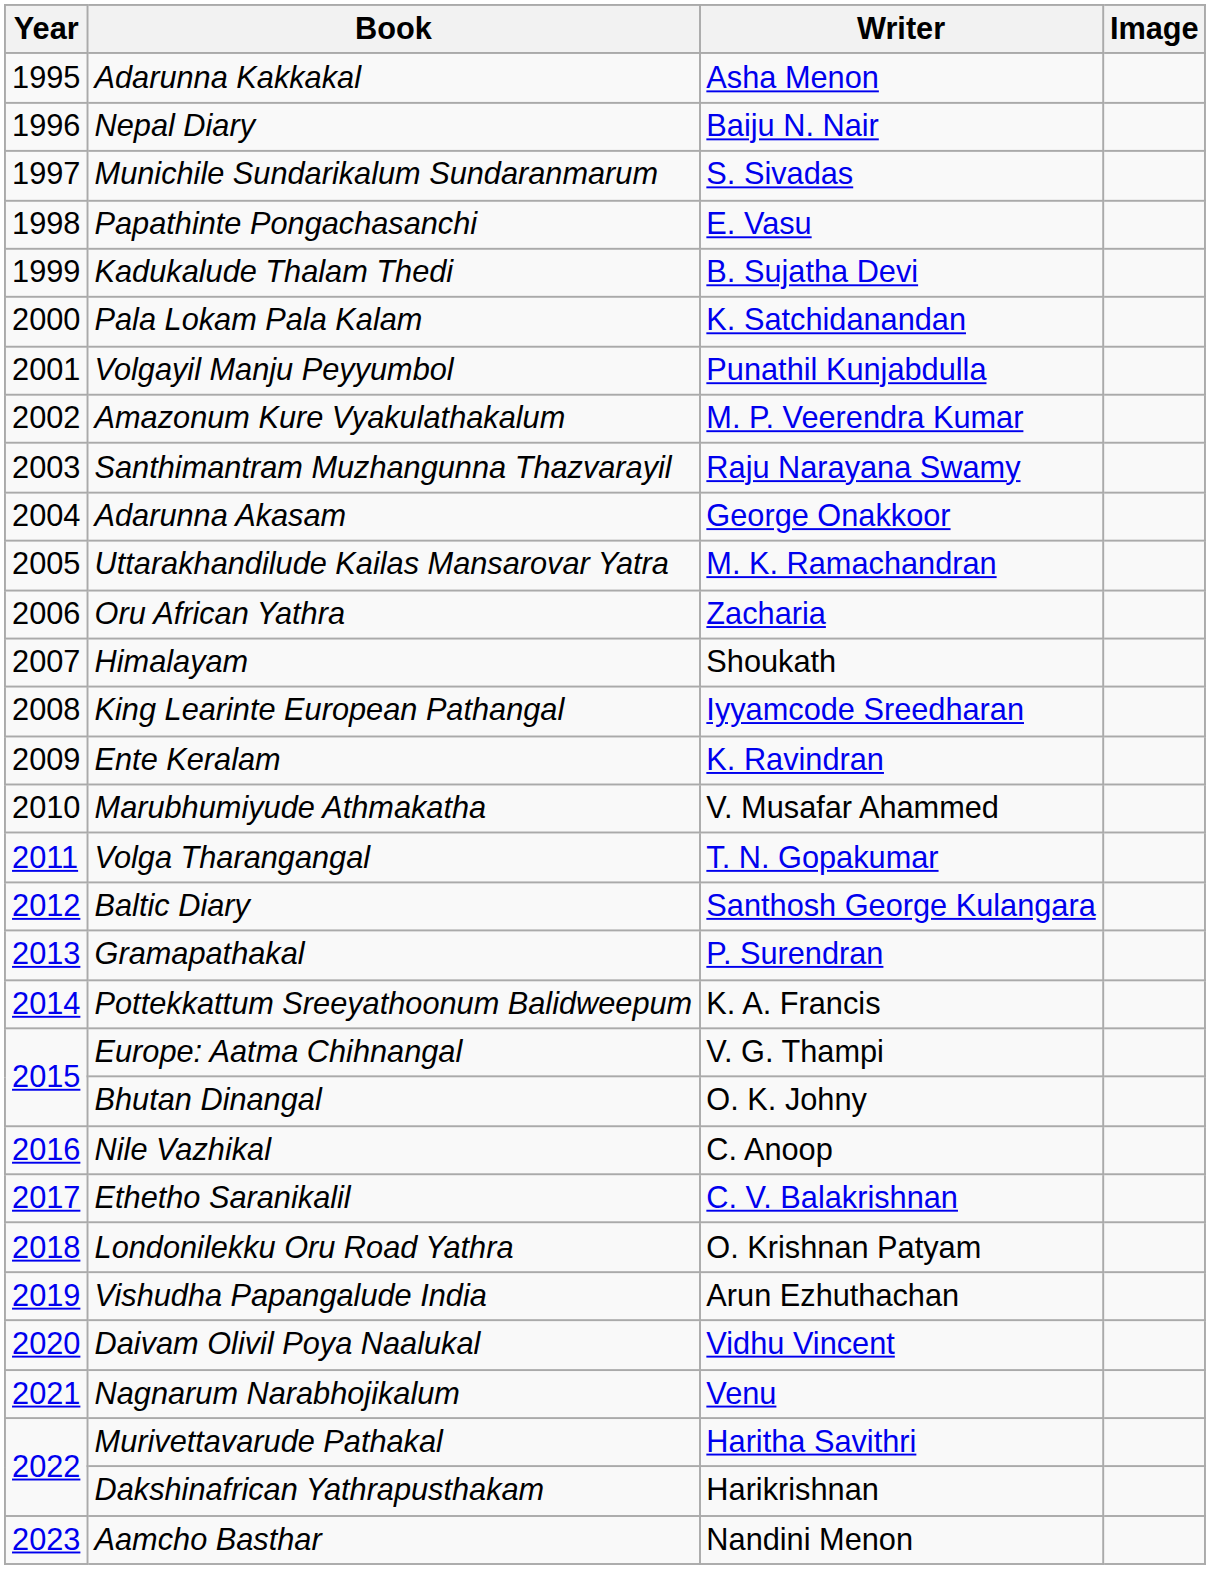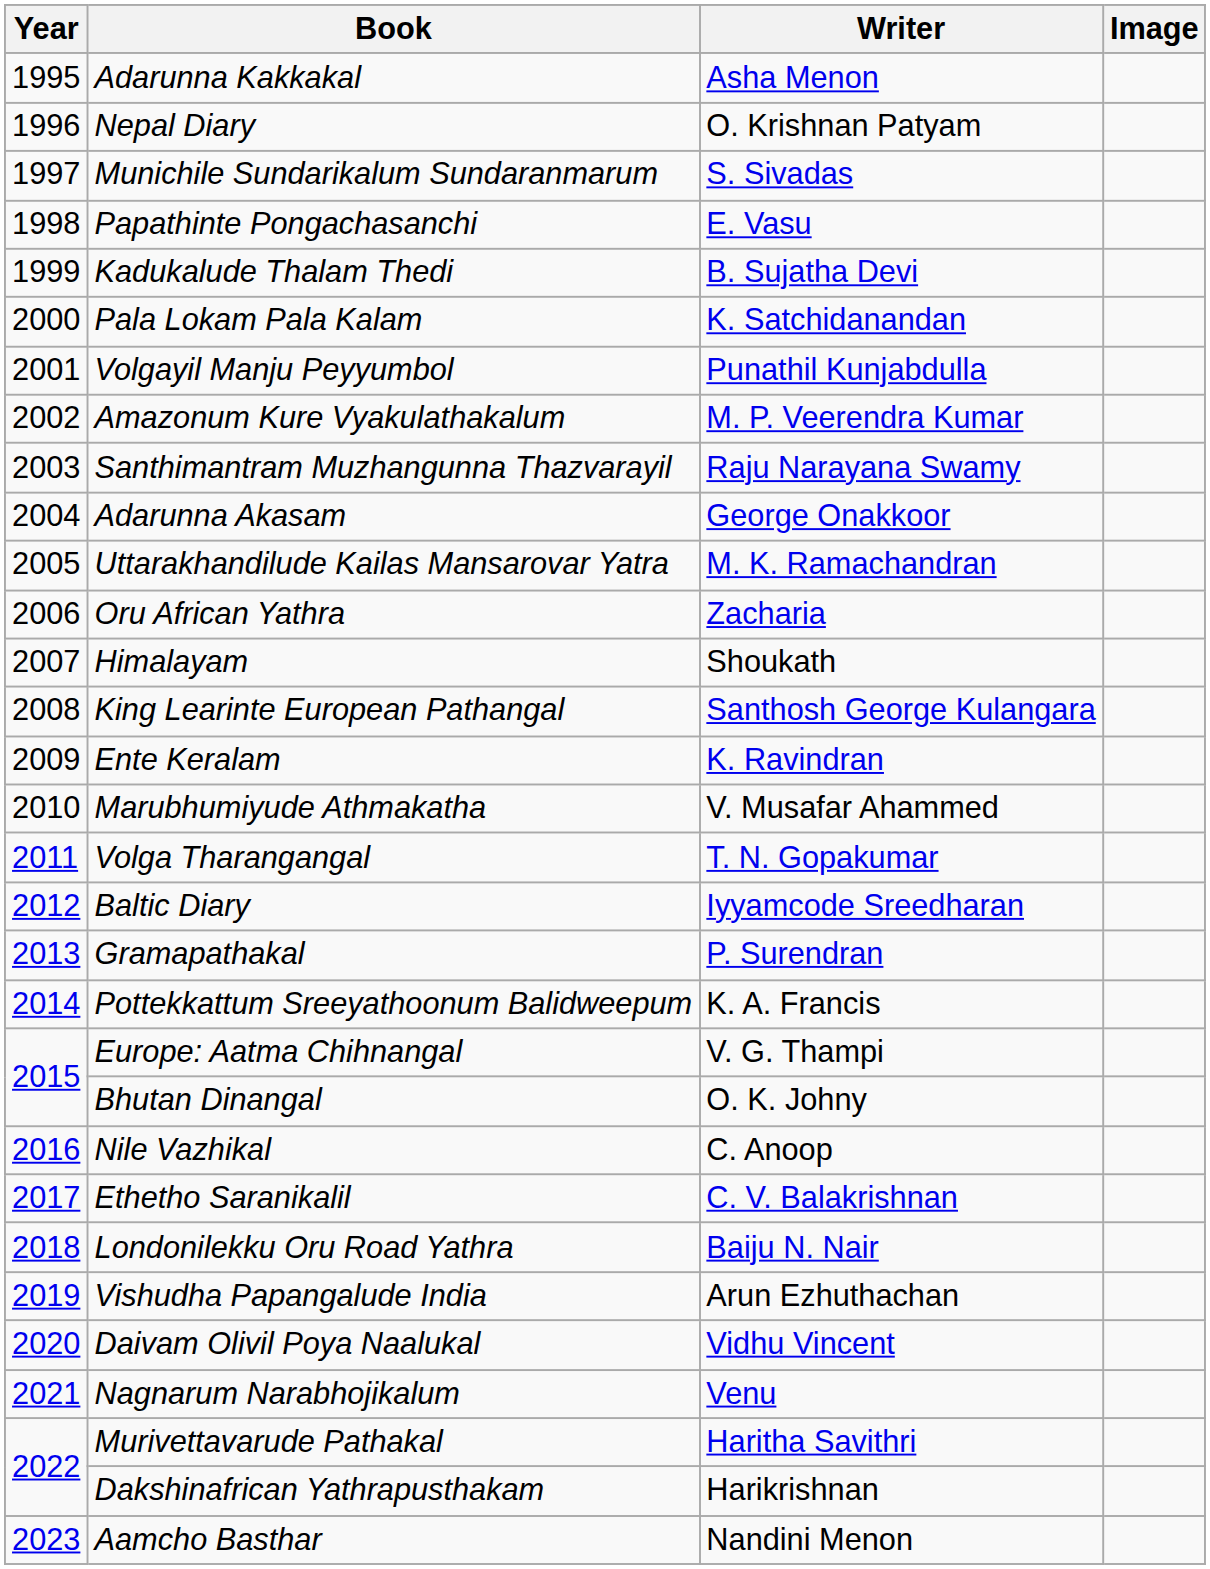 <table class="wikitable sortable">
 <tr>
 <th>Year</th>
 <th>Book</th>
 <th>Writer</th>
 <th>Image</th>
 </tr>
 <tr>
 <td>1995</td>
 <td><em>Adarunna Kakkakal</em></td>
 <td><a href='#'>Asha Menon</a></td>
 <td></td>
 </tr>
 <tr>
 <td>1996</td>
 <td><em>Nepal Diary</em></td>
-<td><a href='#'>Baiju N. Nair</a></td>
+<td>O. Krishnan Patyam</td>
 <td></td>
 </tr>
 <tr>
 <td>1997</td>
 <td><em>Munichile Sundarikalum Sundaranmarum</em></td>
 <td><a href='#'>S. Sivadas</a></td>
 <td></td>
 </tr>
 <tr>
 <td>1998</td>
 <td><em>Papathinte Pongachasanchi</em></td>
 <td><a href='#'>E. Vasu</a></td>
 <td></td>
 </tr>
 <tr>
 <td>1999</td>
 <td><em>Kadukalude Thalam Thedi</em></td>
 <td><a href='#'>B. Sujatha Devi</a></td>
 <td></td>
 </tr>
 <tr>
 <td>2000</td>
 <td><em>Pala Lokam Pala Kalam</em></td>
 <td><a href='#'>K. Satchidanandan</a></td>
 <td></td>
 </tr>
 <tr>
 <td>2001</td>
 <td><em>Volgayil Manju Peyyumbol</em></td>
 <td><a href='#'>Punathil Kunjabdulla</a></td>
 <td></td>
 </tr>
 <tr>
 <td>2002</td>
 <td><em>Amazonum Kure Vyakulathakalum</em></td>
 <td><a href='#'>M. P. Veerendra Kumar</a></td>
 <td></td>
 </tr>
 <tr>
 <td>2003</td>
 <td><em>Santhimantram Muzhangunna Thazvarayil</em></td>
 <td><a href='#'>Raju Narayana Swamy</a></td>
 <td></td>
 </tr>
 <tr>
 <td>2004</td>
 <td><em>Adarunna Akasam</em></td>
 <td><a href='#'>George Onakkoor</a></td>
 <td></td>
 </tr>
 <tr>
 <td>2005</td>
 <td><em>Uttarakhandilude Kailas Mansarovar Yatra</em></td>
 <td><a href='#'>M. K. Ramachandran</a></td>
 <td></td>
 </tr>
 <tr>
 <td>2006</td>
 <td><em>Oru African Yathra</em></td>
 <td><a href='#'>Zacharia</a></td>
 <td></td>
 </tr>
 <tr>
 <td>2007</td>
 <td><em>Himalayam</em></td>
 <td>Shoukath</td>
 <td></td>
 </tr>
 <tr>
 <td>2008</td>
 <td><em>King Learinte European Pathangal</em></td>
-<td><a href='#'>Iyyamcode Sreedharan</a></td>
+<td><a href='#'>Santhosh George Kulangara</a></td>
 <td></td>
 </tr>
 <tr>
 <td>2009</td>
 <td><em>Ente Keralam</em></td>
 <td><a href='#'>K. Ravindran</a></td>
 <td></td>
 </tr>
 <tr>
 <td>2010</td>
 <td><em>Marubhumiyude Athmakatha</em></td>
 <td>V. Musafar Ahammed</td>
 <td></td>
 </tr>
 <tr>
 <td><a href='#'>2011</a></td>
 <td><em>Volga Tharangangal</em></td>
 <td><a href='#'>T. N. Gopakumar</a></td>
 <td></td>
 </tr>
 <tr>
 <td><a href='#'>2012</a></td>
 <td><em>Baltic Diary</em></td>
-<td><a href='#'>Santhosh George Kulangara</a></td>
+<td><a href='#'>Iyyamcode Sreedharan</a></td>
 <td></td>
 </tr>
 <tr>
 <td><a href='#'>2013</a></td>
 <td><em>Gramapathakal</em></td>
 <td><a href='#'>P. Surendran</a></td>
 <td></td>
 </tr>
 <tr>
 <td><a href='#'>2014</a></td>
 <td><em>Pottekkattum Sreeyathoonum Balidweepum</em></td>
 <td>K. A. Francis</td>
 <td></td>
 </tr>
 <tr>
 <td rowspan=2><a href='#'>2015</a></td>
 <td><em>Europe: Aatma Chihnangal</em></td>
 <td>V. G. Thampi</td>
 <td></td>
 </tr>
 <tr>
 <td><em>Bhutan Dinangal</em></td>
 <td>O. K. Johny</td>
 <td></td>
 </tr>
 <tr>
 <td><a href='#'>2016</a></td>
 <td><em>Nile Vazhikal</em></td>
 <td>C. Anoop</td>
 <td></td>
 </tr>
 <tr>
 <td><a href='#'>2017</a></td>
 <td><em>Ethetho Saranikalil</em></td>
 <td><a href='#'>C. V. Balakrishnan</a></td>
 <td></td>
 </tr>
 <tr>
 <td><a href='#'>2018</a></td>
 <td><em>Londonilekku Oru Road Yathra</em></td>
-<td>O. Krishnan Patyam</td>
+<td><a href='#'>Baiju N. Nair</a></td>
 <td></td>
 </tr>
 <tr>
 <td><a href='#'>2019</a></td>
 <td><em>Vishudha Papangalude India</em></td>
 <td>Arun Ezhuthachan</td>
 <td></td>
 </tr>
 <tr>
 <td><a href='#'>2020</a></td>
 <td><em>	Daivam Olivil Poya Naalukal</em></td>
 <td><a href='#'>Vidhu Vincent</a></td>
 <td></td>
 </tr>
 <tr>
 <td><a href='#'>2021</a></td>
 <td><em>Nagnarum Narabhojikalum</em></td>
 <td><a href='#'>Venu</a></td>
 <td></td>
 </tr>
 <tr>
 <td rowspan =2><a href='#'>2022</a></td>
 <td><em>Murivettavarude Pathakal</em></td>
 <td><a href='#'>Haritha Savithri</a></td>
 <td></td>
 </tr>
 <tr>
 <td><em>Dakshinafrican Yathrapusthakam</em></td>
 <td>Harikrishnan</td>
 <td></td>
 </tr>
 <tr>
 <td><a href='#'>2023</a></td>
 <td><em>Aamcho Basthar</em></td>
 <td>Nandini Menon</td>
 <td></td>
 </tr>
 </table>
